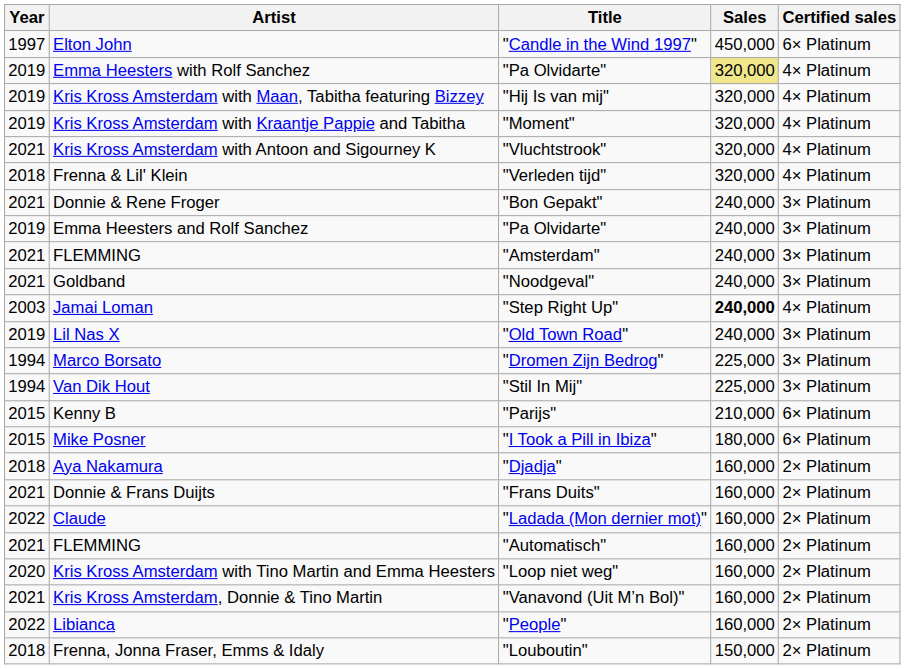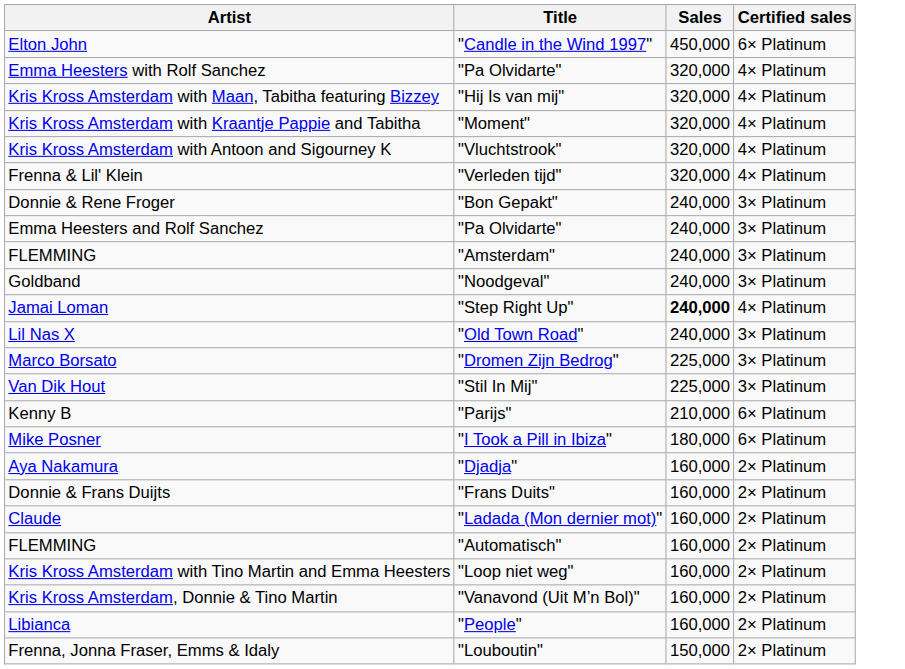 <table class="wikitable">
 <tr>
-<th>Year</th>
 <th>Artist</th>
 <th>Title</th>
 <th>Sales</th>
 <th>Certified sales</th>
 </tr>
 <tr>
-<td>1997</td>
 <td><a href='#'>Elton John</a></td>
 <td>"<a href='#'>Candle in the Wind 1997</a>"</td>
 <td>450,000</td>
 <td>6× Platinum</td>
 </tr>
 <tr>
-<td>2019</td>
 <td><a href='#'>Emma Heesters</a> with Rolf Sanchez</td>
 <td>"Pa Olvidarte"</td>
-<td style="background: khaki;">320,000</td>
+<td>320,000</td>
 <td>4× Platinum</td>
 </tr>
 <tr>
-<td>2019</td>
 <td><a href='#'>Kris Kross Amsterdam</a> with <a href='#'>Maan</a>, Tabitha featuring <a href='#'>Bizzey</a></td>
 <td>"Hij Is van mij"</td>
 <td>320,000</td>
 <td>4× Platinum</td>
 </tr>
 <tr>
-<td>2019</td>
 <td><a href='#'>Kris Kross Amsterdam</a> with <a href='#'>Kraantje Pappie</a> and Tabitha</td>
 <td>"Moment"</td>
 <td>320,000</td>
 <td>4× Platinum</td>
 </tr>
 <tr>
-<td>2021</td>
 <td><a href='#'>Kris Kross Amsterdam</a> with Antoon and Sigourney K</td>
 <td>"Vluchtstrook"</td>
 <td>320,000</td>
 <td>4× Platinum</td>
 </tr>
 <tr>
-<td>2018</td>
 <td>Frenna & Lil' Klein</td>
 <td>"Verleden tijd"</td>
 <td>320,000</td>
 <td>4× Platinum</td>
 </tr>
 <tr>
-<td>2021</td>
 <td>Donnie & Rene Froger</td>
 <td>"Bon Gepakt"</td>
 <td>240,000</td>
 <td>3× Platinum</td>
 </tr>
 <tr>
-<td>2019</td>
 <td>Emma Heesters and Rolf Sanchez</td>
 <td>"Pa Olvidarte"</td>
 <td>240,000</td>
 <td>3× Platinum</td>
 </tr>
 <tr>
-<td>2021</td>
 <td>FLEMMING</td>
 <td>"Amsterdam"</td>
 <td>240,000</td>
 <td>3× Platinum</td>
 </tr>
 <tr>
-<td>2021</td>
 <td>Goldband</td>
 <td>"Noodgeval"</td>
 <td>240,000</td>
 <td>3× Platinum</td>
 </tr>
 <tr>
-<td>2003</td>
 <td><a href='#'>Jamai Loman</a></td>
 <td>"Step Right Up"</td>
 <td><strong>240,000</strong></td>
 <td>4× Platinum</td>
 </tr>
 <tr>
-<td>2019</td>
 <td><a href='#'>Lil Nas X</a></td>
 <td>"<a href='#'>Old Town Road</a>"</td>
 <td>240,000</td>
 <td>3× Platinum</td>
 </tr>
 <tr>
-<td>1994</td>
 <td><a href='#'>Marco Borsato</a></td>
 <td>"<a href='#'>Dromen Zijn Bedrog</a>"</td>
 <td>225,000</td>
 <td>3× Platinum</td>
 </tr>
 <tr>
-<td>1994</td>
 <td><a href='#'>Van Dik Hout</a></td>
 <td>"Stil In Mij"</td>
 <td>225,000</td>
 <td>3× Platinum</td>
 </tr>
 <tr>
-<td>2015</td>
 <td>Kenny B</td>
 <td>"Parijs"</td>
 <td>210,000</td>
 <td>6× Platinum</td>
 </tr>
 <tr>
-<td>2015</td>
 <td><a href='#'>Mike Posner</a></td>
 <td>"<a href='#'>I Took a Pill in Ibiza</a>"</td>
 <td>180,000</td>
 <td>6× Platinum</td>
 </tr>
 <tr>
-<td>2018</td>
 <td><a href='#'>Aya Nakamura</a></td>
 <td>"<a href='#'>Djadja</a>"</td>
 <td>160,000</td>
 <td>2× Platinum</td>
 </tr>
 <tr>
-<td>2021</td>
 <td>Donnie & Frans Duijts</td>
 <td>"Frans Duits"</td>
 <td>160,000</td>
 <td>2× Platinum</td>
 </tr>
 <tr>
-<td>2022</td>
 <td><a href='#'>Claude</a></td>
 <td>"<a href='#'>Ladada (Mon dernier mot)</a>"</td>
 <td>160,000</td>
 <td>2× Platinum</td>
 </tr>
 <tr>
-<td>2021</td>
 <td>FLEMMING</td>
 <td>"Automatisch"</td>
 <td>160,000</td>
 <td>2× Platinum</td>
 </tr>
 <tr>
-<td>2020</td>
 <td><a href='#'>Kris Kross Amsterdam</a> with Tino Martin and Emma Heesters</td>
 <td>"Loop niet weg"</td>
 <td>160,000</td>
 <td>2× Platinum</td>
 </tr>
 <tr>
-<td>2021</td>
 <td><a href='#'>Kris Kross Amsterdam</a>, Donnie & Tino Martin</td>
 <td>"Vanavond (Uit M’n Bol)"</td>
 <td>160,000</td>
 <td>2× Platinum</td>
 </tr>
 <tr>
-<td>2022</td>
 <td><a href='#'>Libianca</a></td>
 <td>"<a href='#'>People</a>"</td>
 <td>160,000</td>
 <td>2× Platinum</td>
 </tr>
 <tr>
-<td>2018</td>
 <td>Frenna, Jonna Fraser, Emms & Idaly</td>
 <td>"Louboutin"</td>
 <td>150,000</td>
 <td>2× Platinum</td>
 </tr>
 </table>
